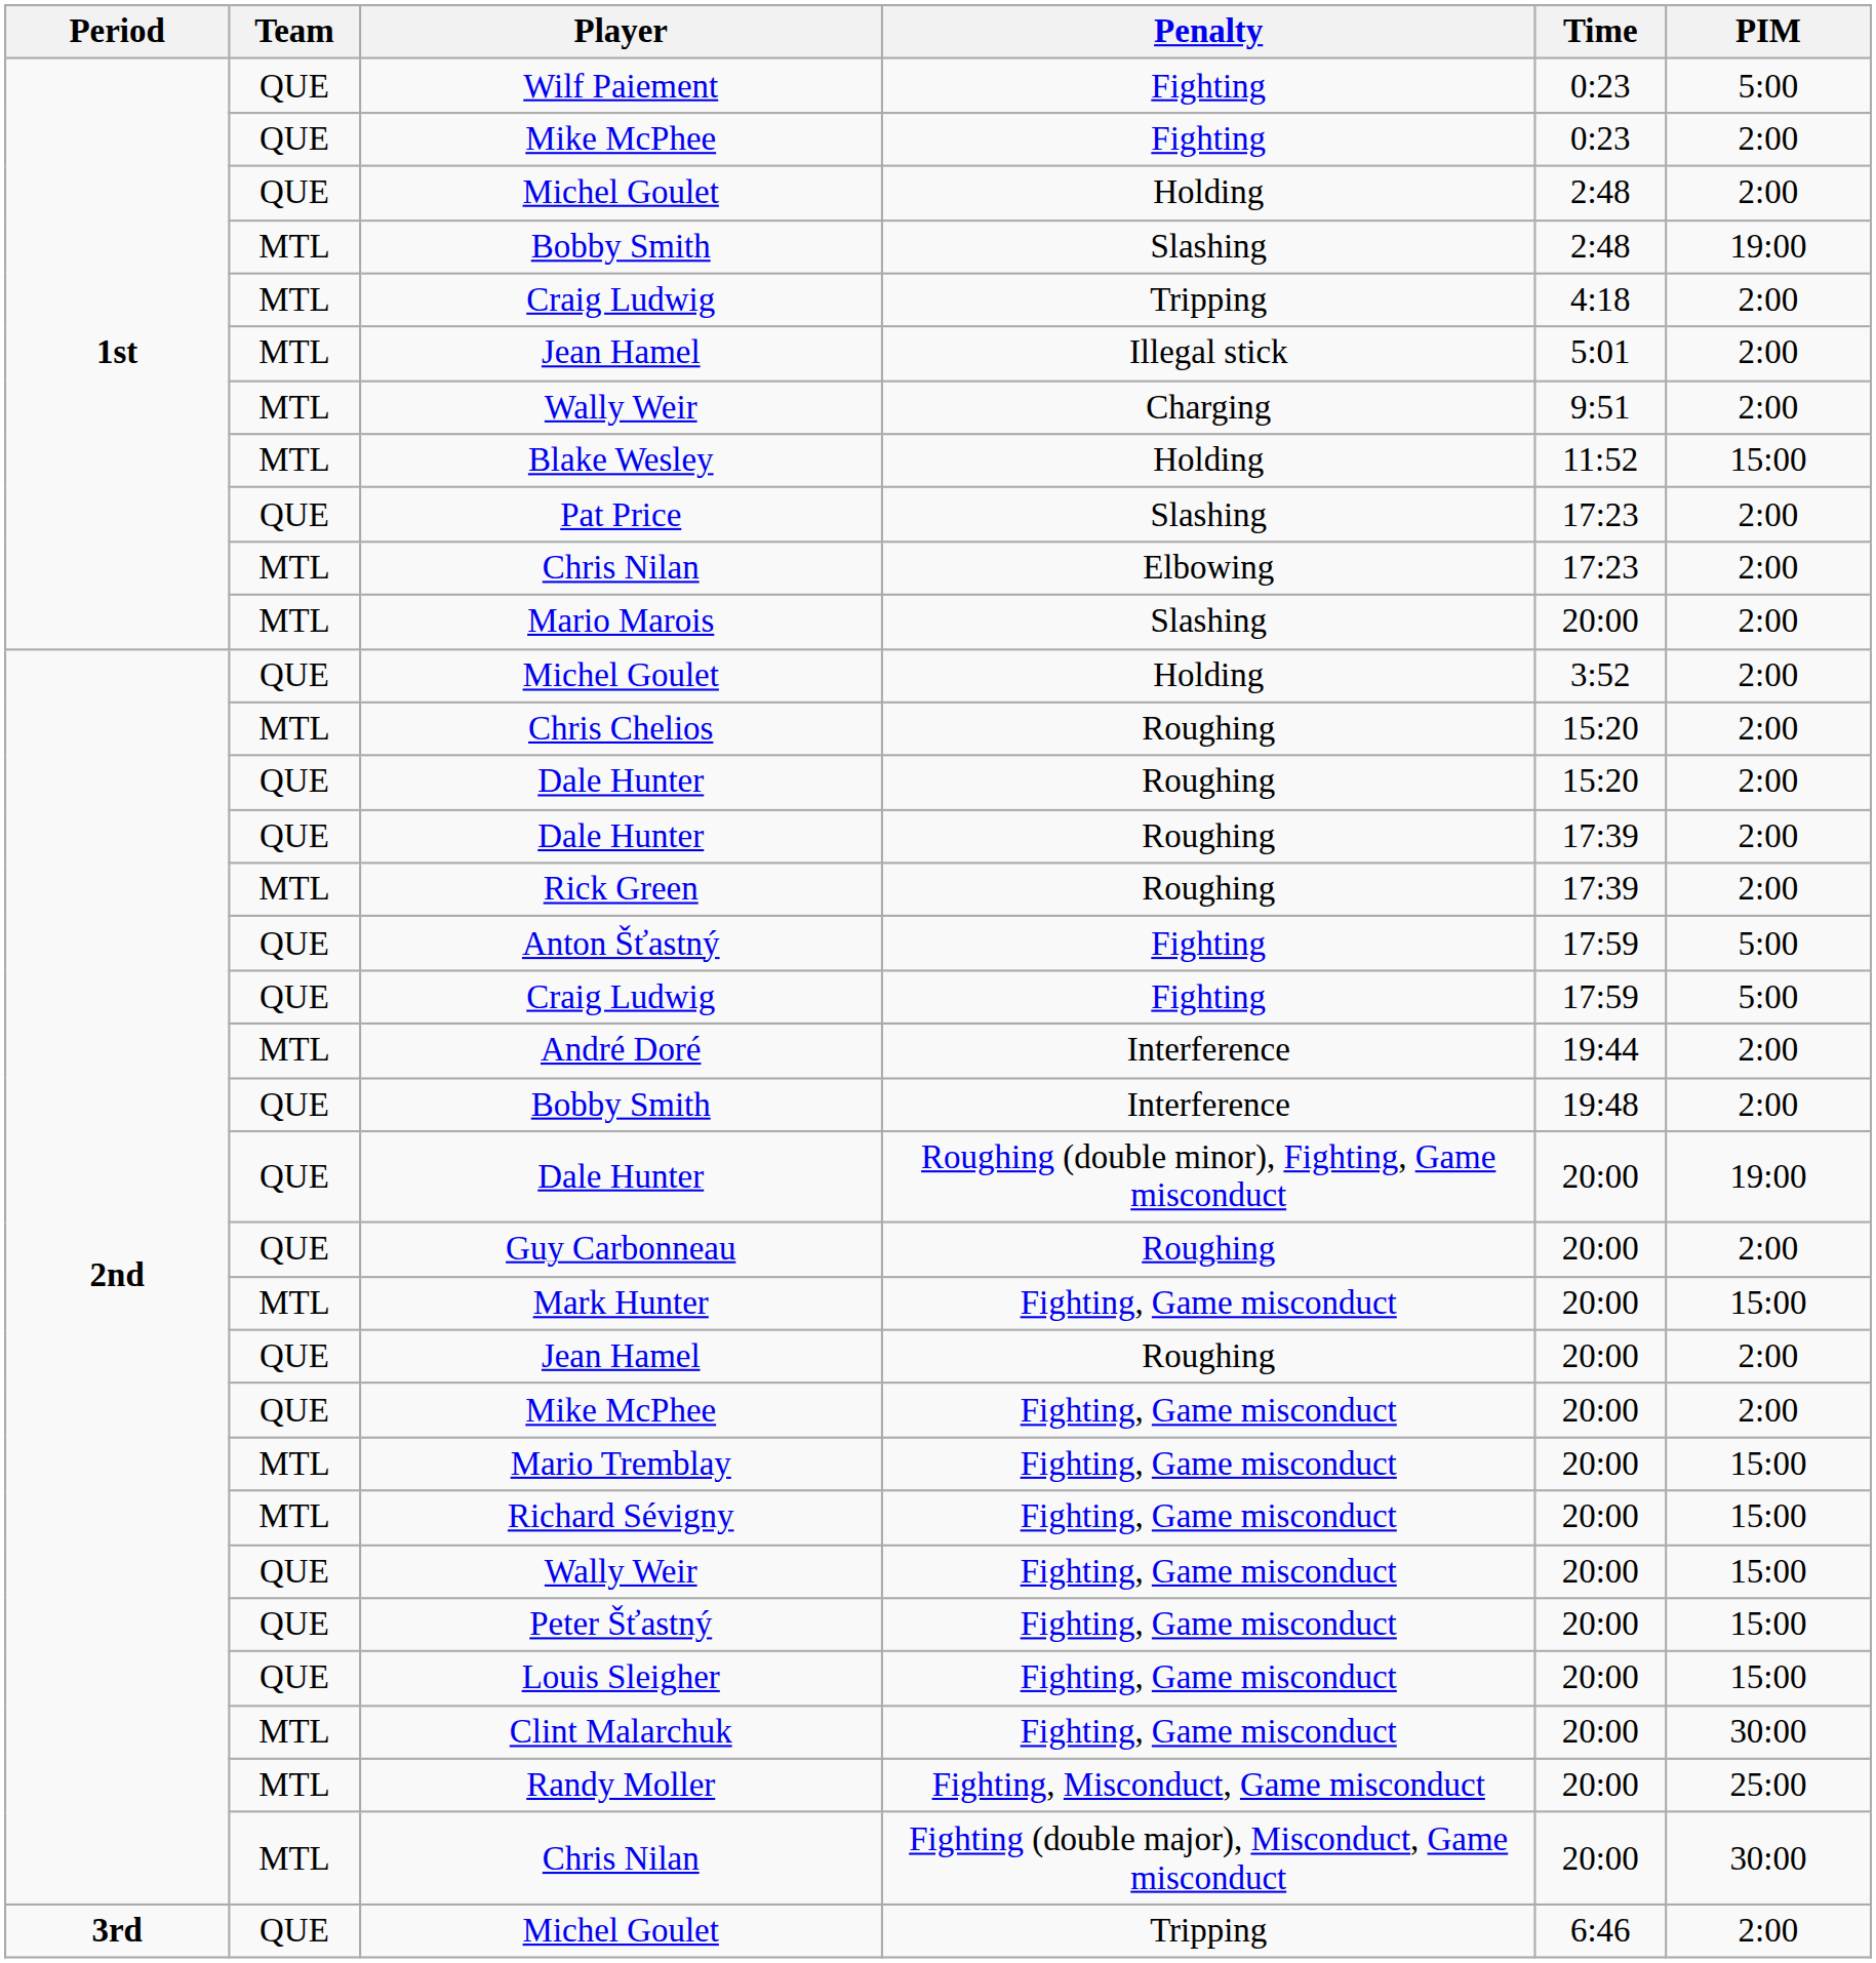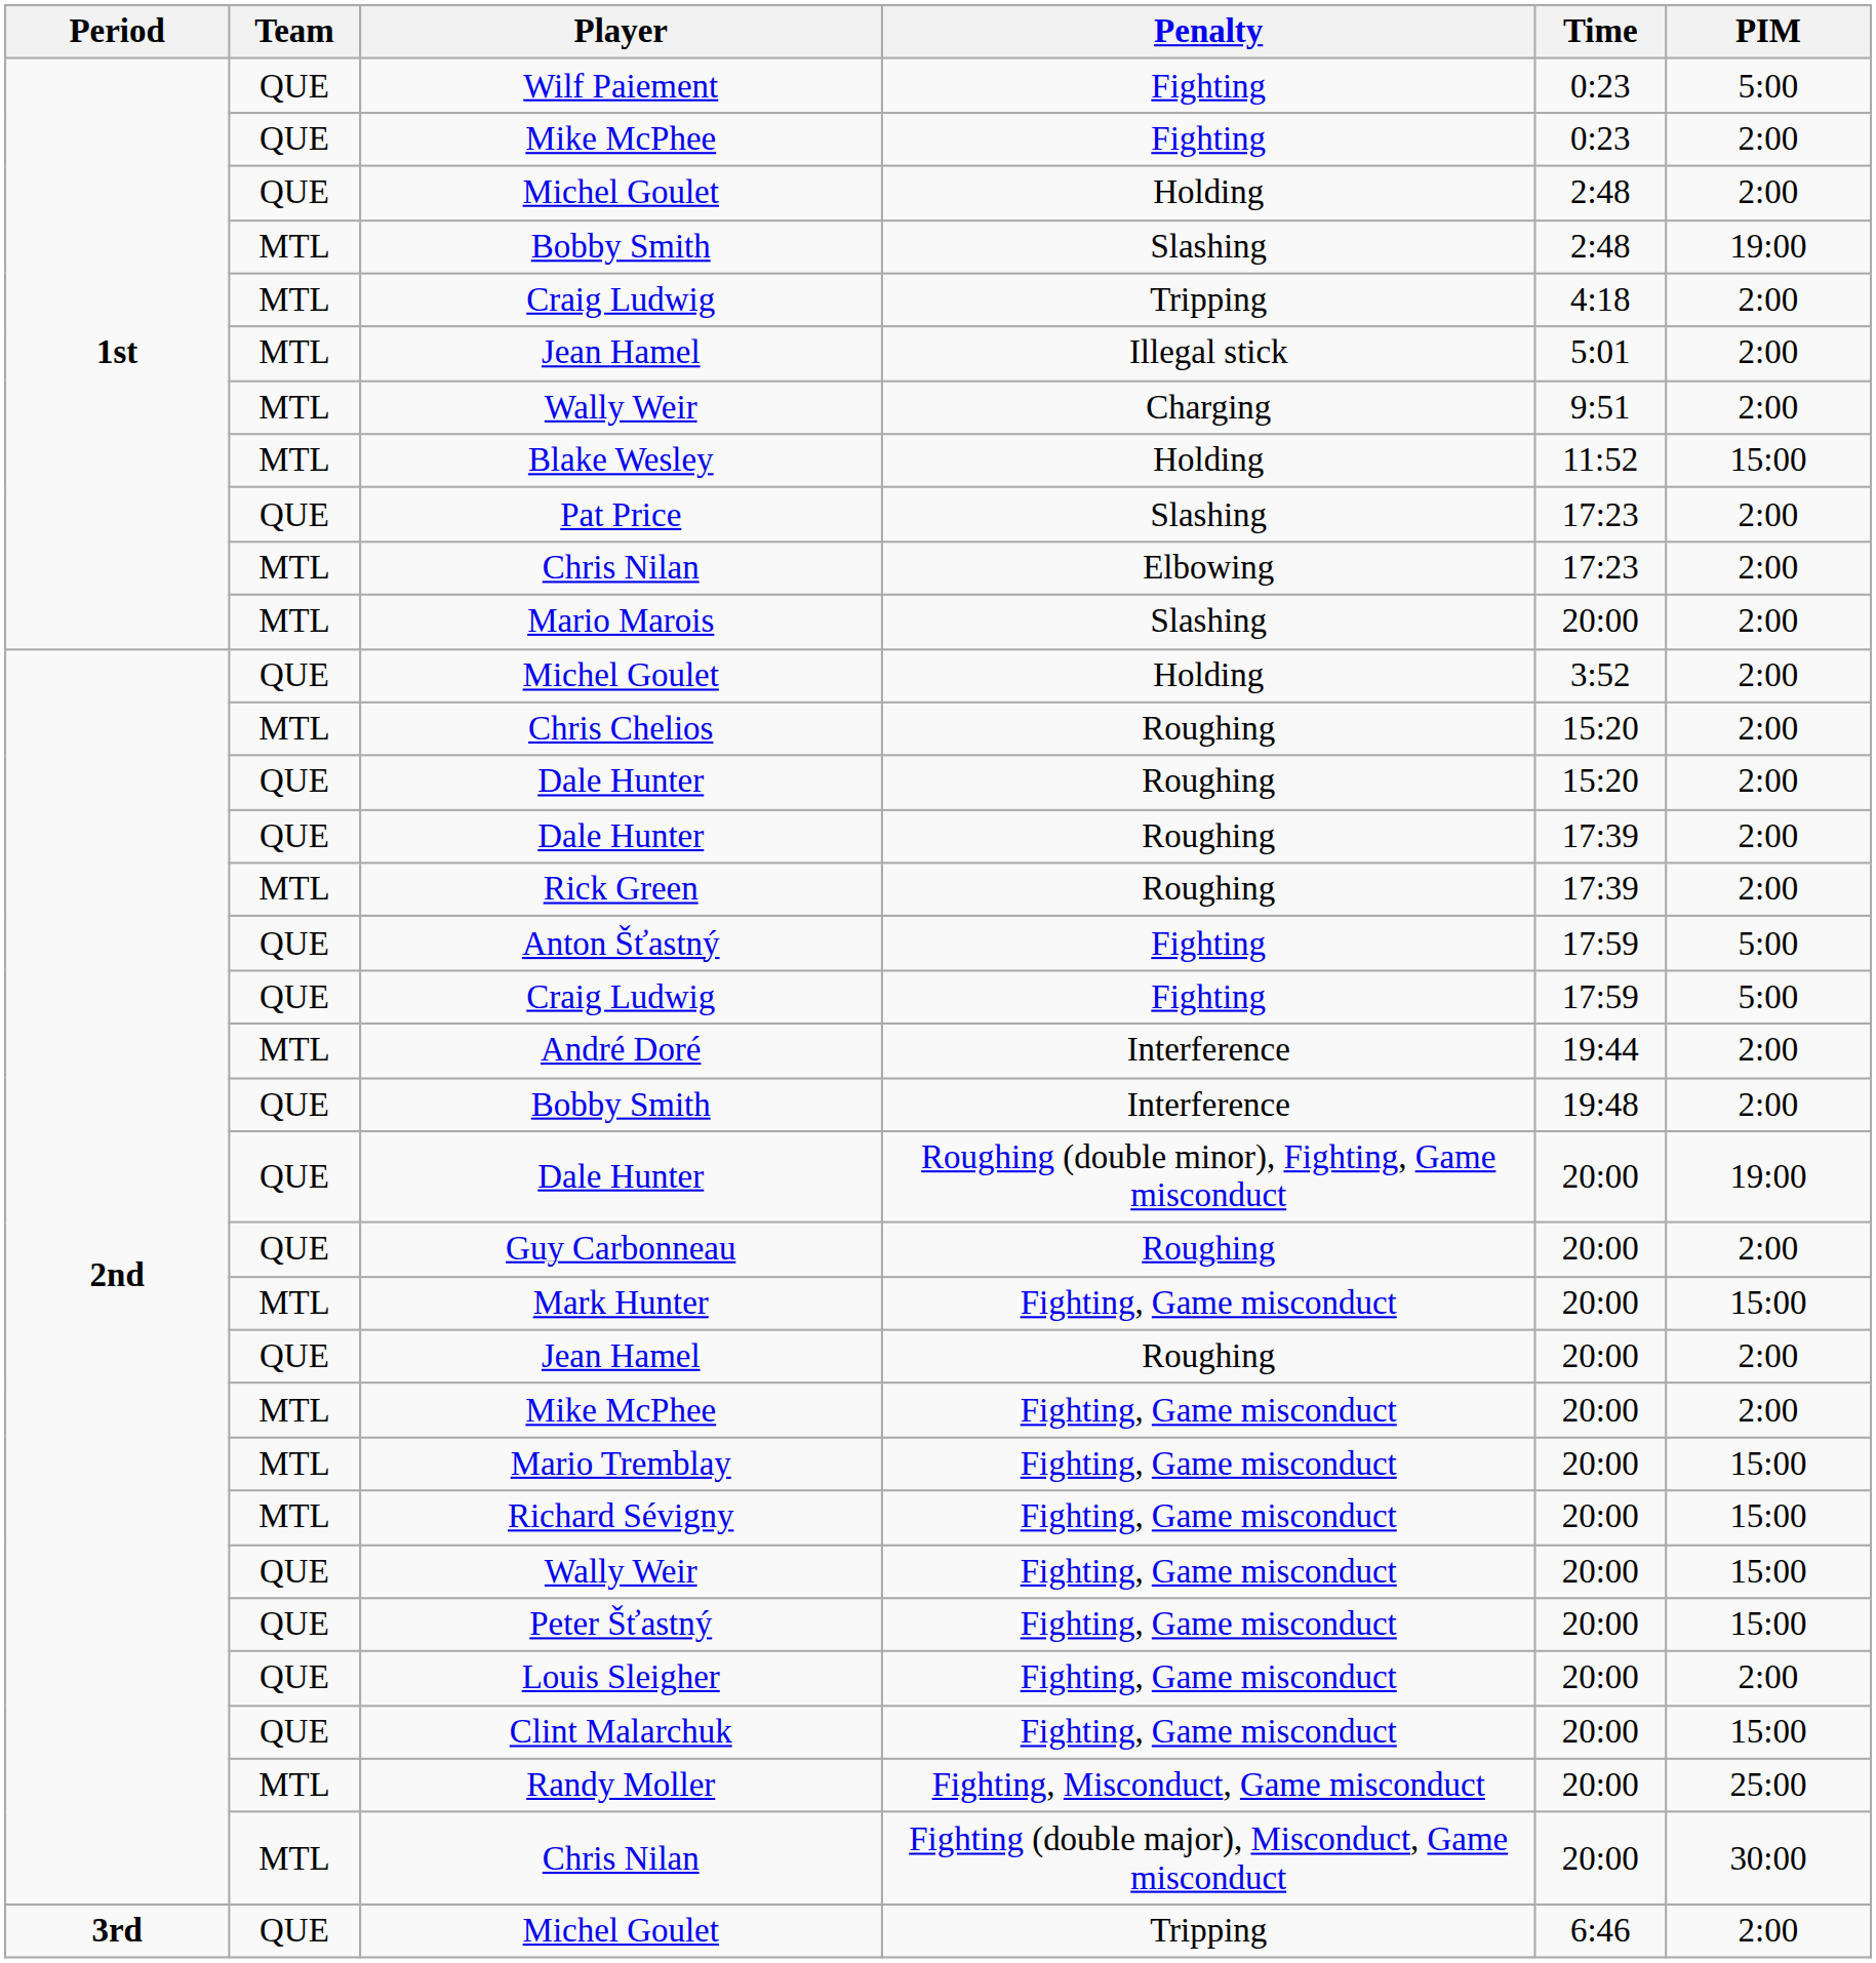 <table class="wikitable" style="width:100%;text-align: center;">
 <tr>
 <th style="width:12%;">Period</th>
 <th style="width:7%;">Team</th>
 <th style="width:28%;">Player</th>
 <th style="width:35%;"><a href='#'>Penalty</a></th>
 <th style="width:7%;">Time</th>
 <th style="width:11%;">PIM</th>
 </tr>
 <tr>
 <td rowspan="11"><strong>1st</strong></td>
 <td>QUE</td>
 <td><a href='#'>Wilf Paiement</a></td>
 <td><a href='#'>Fighting</a></td>
 <td>0:23</td>
 <td>5:00</td>
 </tr>
 <tr>
 <td>QUE</td>
 <td><a href='#'>Mike McPhee</a></td>
 <td><a href='#'>Fighting</a></td>
 <td>0:23</td>
 <td>2:00</td>
 </tr>
 <tr>
 <td>QUE</td>
 <td><a href='#'>Michel Goulet</a></td>
 <td>Holding</td>
 <td>2:48</td>
 <td>2:00</td>
 </tr>
 <tr>
 <td>MTL</td>
 <td><a href='#'>Bobby Smith</a></td>
 <td>Slashing</td>
 <td>2:48</td>
 <td>19:00</td>
 </tr>
 <tr>
 <td>MTL</td>
 <td><a href='#'>Craig Ludwig</a></td>
 <td>Tripping</td>
 <td>4:18</td>
 <td>2:00</td>
 </tr>
 <tr>
 <td>MTL</td>
 <td><a href='#'>Jean Hamel</a></td>
 <td>Illegal stick</td>
 <td>5:01</td>
 <td>2:00</td>
 </tr>
 <tr>
 <td>MTL</td>
 <td><a href='#'>Wally Weir</a></td>
 <td>Charging</td>
 <td>9:51</td>
 <td>2:00</td>
 </tr>
 <tr>
 <td>MTL</td>
 <td><a href='#'>Blake Wesley</a></td>
 <td>Holding</td>
 <td>11:52</td>
 <td>15:00</td>
 </tr>
 <tr>
 <td>QUE</td>
 <td><a href='#'>Pat Price</a></td>
 <td>Slashing</td>
 <td>17:23</td>
 <td>2:00</td>
 </tr>
 <tr>
 <td>MTL</td>
 <td><a href='#'>Chris Nilan</a></td>
 <td>Elbowing</td>
 <td>17:23</td>
 <td>2:00</td>
 </tr>
 <tr>
 <td>MTL</td>
 <td><a href='#'>Mario Marois</a></td>
 <td>Slashing</td>
 <td>20:00</td>
 <td>2:00</td>
 </tr>
 <tr>
 <td rowspan="22"><strong>2nd</strong></td>
 <td>QUE</td>
 <td><a href='#'>Michel Goulet</a></td>
 <td>Holding</td>
 <td>3:52</td>
 <td>2:00</td>
 </tr>
 <tr>
 <td>MTL</td>
 <td><a href='#'>Chris Chelios</a></td>
 <td>Roughing</td>
 <td>15:20</td>
 <td>2:00</td>
 </tr>
 <tr>
 <td>QUE</td>
 <td><a href='#'>Dale Hunter</a></td>
 <td>Roughing</td>
 <td>15:20</td>
 <td>2:00</td>
 </tr>
 <tr>
 <td>QUE</td>
 <td><a href='#'>Dale Hunter</a></td>
 <td>Roughing</td>
 <td>17:39</td>
 <td>2:00</td>
 </tr>
 <tr>
 <td>MTL</td>
 <td><a href='#'>Rick Green</a></td>
 <td>Roughing</td>
 <td>17:39</td>
 <td>2:00</td>
 </tr>
 <tr>
 <td>QUE</td>
 <td><a href='#'>Anton Šťastný</a></td>
 <td><a href='#'>Fighting</a></td>
 <td>17:59</td>
 <td>5:00</td>
 </tr>
 <tr>
 <td>QUE</td>
 <td><a href='#'>Craig Ludwig</a></td>
 <td><a href='#'>Fighting</a></td>
 <td>17:59</td>
 <td>5:00</td>
 </tr>
 <tr>
 <td>MTL</td>
 <td><a href='#'>André Doré</a></td>
 <td>Interference</td>
 <td>19:44</td>
 <td>2:00</td>
 </tr>
 <tr>
 <td>QUE</td>
 <td><a href='#'>Bobby Smith</a></td>
 <td>Interference</td>
 <td>19:48</td>
 <td>2:00</td>
 </tr>
 <tr>
 <td>QUE</td>
 <td><a href='#'>Dale Hunter</a></td>
 <td><a href='#'>Roughing</a> (double minor), <a href='#'>Fighting</a>, <a href='#'>Game misconduct</a></td>
 <td>20:00</td>
 <td>19:00</td>
 </tr>
 <tr>
 <td>QUE</td>
 <td><a href='#'>Guy Carbonneau</a></td>
 <td><a href='#'>Roughing</a></td>
 <td>20:00</td>
 <td>2:00</td>
 </tr>
 <tr>
 <td>MTL</td>
 <td><a href='#'>Mark Hunter</a></td>
 <td><a href='#'>Fighting</a>, <a href='#'>Game misconduct</a></td>
 <td>20:00</td>
 <td>15:00</td>
 </tr>
 <tr>
 <td>QUE</td>
 <td><a href='#'>Jean Hamel</a></td>
 <td>Roughing</td>
 <td>20:00</td>
 <td>2:00</td>
 </tr>
 <tr>
-<td>QUE</td>
+<td>MTL</td>
 <td><a href='#'>Mike McPhee</a></td>
 <td><a href='#'>Fighting</a>, <a href='#'>Game misconduct</a></td>
 <td>20:00</td>
 <td>2:00</td>
 </tr>
 <tr>
 <td>MTL</td>
 <td><a href='#'>Mario Tremblay</a></td>
 <td><a href='#'>Fighting</a>, <a href='#'>Game misconduct</a></td>
 <td>20:00</td>
 <td>15:00</td>
 </tr>
 <tr>
 <td>MTL</td>
 <td><a href='#'>Richard Sévigny</a></td>
 <td><a href='#'>Fighting</a>, <a href='#'>Game misconduct</a></td>
 <td>20:00</td>
 <td>15:00</td>
 </tr>
 <tr>
 <td>QUE</td>
 <td><a href='#'>Wally Weir</a></td>
 <td><a href='#'>Fighting</a>, <a href='#'>Game misconduct</a></td>
 <td>20:00</td>
 <td>15:00</td>
 </tr>
 <tr>
 <td>QUE</td>
 <td><a href='#'>Peter Šťastný</a></td>
 <td><a href='#'>Fighting</a>, <a href='#'>Game misconduct</a></td>
 <td>20:00</td>
 <td>15:00</td>
 </tr>
 <tr>
 <td>QUE</td>
 <td><a href='#'>Louis Sleigher</a></td>
 <td><a href='#'>Fighting</a>, <a href='#'>Game misconduct</a></td>
 <td>20:00</td>
-<td>15:00</td>
+<td>2:00</td>
 </tr>
 <tr>
-<td>MTL</td>
+<td>QUE</td>
 <td><a href='#'>Clint Malarchuk</a></td>
 <td><a href='#'>Fighting</a>, <a href='#'>Game misconduct</a></td>
 <td>20:00</td>
-<td>30:00</td>
+<td>15:00</td>
 </tr>
 <tr>
 <td>MTL</td>
 <td><a href='#'>Randy Moller</a></td>
 <td><a href='#'>Fighting</a>, <a href='#'>Misconduct</a>, <a href='#'>Game misconduct</a></td>
 <td>20:00</td>
 <td>25:00</td>
 </tr>
 <tr>
 <td>MTL</td>
 <td><a href='#'>Chris Nilan</a></td>
 <td><a href='#'>Fighting</a> (double major), <a href='#'>Misconduct</a>, <a href='#'>Game misconduct</a></td>
 <td>20:00</td>
 <td>30:00</td>
 </tr>
 <tr>
 <td><strong>3rd</strong></td>
 <td>QUE</td>
 <td><a href='#'>Michel Goulet</a></td>
 <td>Tripping</td>
 <td>6:46</td>
 <td>2:00</td>
 </tr>
 </table>
